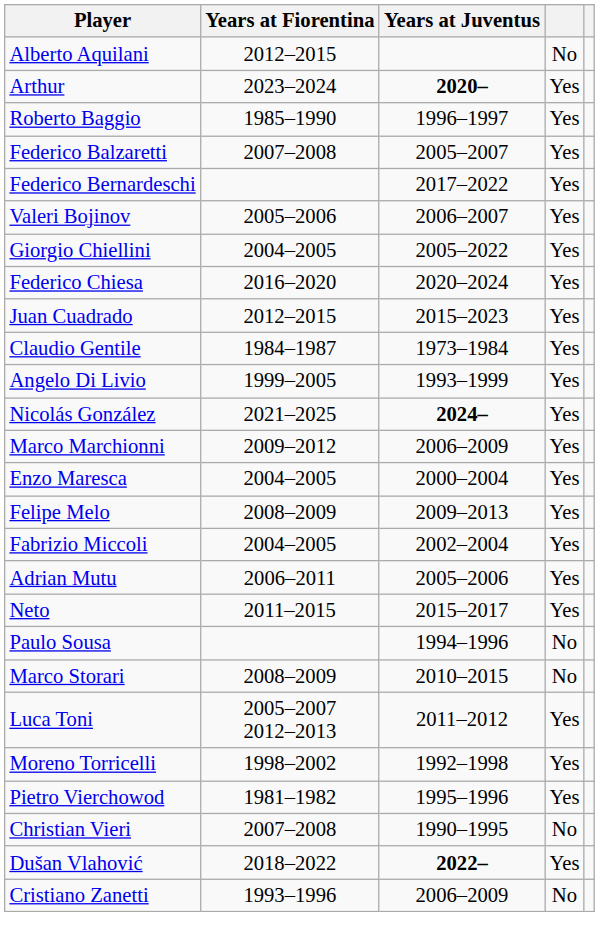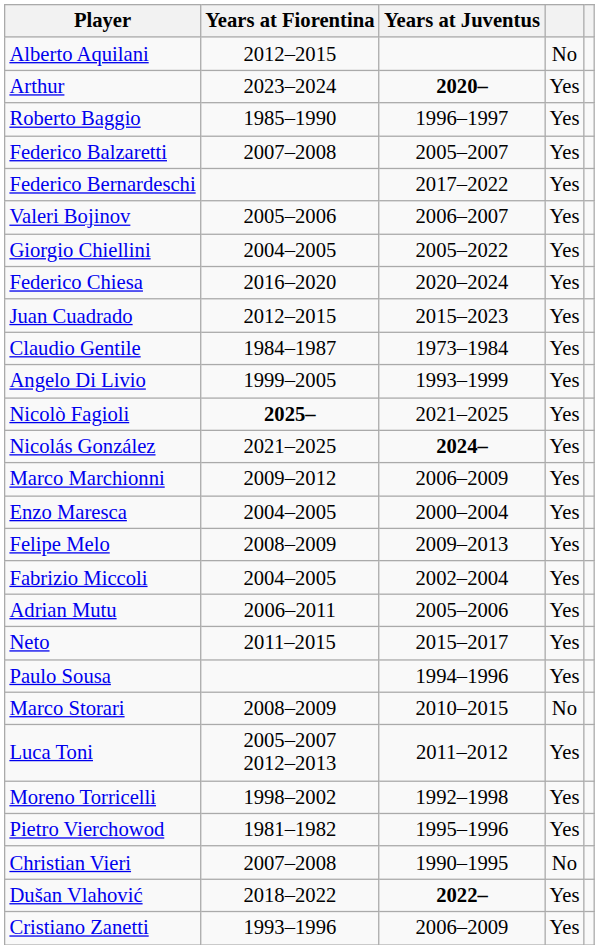 <table class="wikitable sortable " style=text-align:center font-size:85%;>
 <tr>
 <th scope="col">Player</th>
 <th scope="col">Years at Fiorentina</th>
 <th scope="col">Years at Juventus</th>
 <th scope="col"></th>
 <th scope="col" class="unsortable"></th>
 </tr>
 <tr>
 <td scope="row" align=left><a href='#'>Alberto Aquilani</a></td>
 <td>2012–2015</td>
 <td></td>
 <td>No</td>
 <td></td>
 </tr>
 <tr>
 <td scope="row" align=left><a href='#'>Arthur</a></td>
 <td>2023–2024</td>
 <td><strong>2020–</strong></td>
 <td>Yes</td>
 <td></td>
 </tr>
 <tr>
 <td scope="row" align=left><a href='#'>Roberto Baggio</a></td>
 <td>1985–1990</td>
 <td>1996–1997</td>
 <td>Yes</td>
 <td></td>
 </tr>
 <tr>
 <td scope="row" align=left><a href='#'>Federico Balzaretti</a></td>
 <td>2007–2008</td>
 <td>2005–2007</td>
 <td>Yes</td>
 <td></td>
 </tr>
 <tr>
 <td scope="row" align=left><a href='#'>Federico Bernardeschi</a></td>
 <td></td>
 <td>2017–2022</td>
 <td>Yes</td>
 <td></td>
 </tr>
 <tr>
 <td scope="row" align=left><a href='#'>Valeri Bojinov</a></td>
 <td>2005–2006</td>
 <td>2006–2007</td>
 <td>Yes</td>
 <td></td>
 </tr>
 <tr>
 <td scope="row" align=left><a href='#'>Giorgio Chiellini</a></td>
 <td>2004–2005</td>
 <td>2005–2022</td>
 <td>Yes</td>
 <td></td>
 </tr>
 <tr>
 <td scope="row" align=left><a href='#'>Federico Chiesa</a></td>
 <td>2016–2020</td>
 <td>2020–2024</td>
 <td>Yes</td>
 <td></td>
 </tr>
 <tr>
 <td scope="row" align=left><a href='#'>Juan Cuadrado</a></td>
 <td>2012–2015</td>
 <td>2015–2023</td>
 <td>Yes</td>
 <td></td>
 </tr>
 <tr>
 <td scope="row" align=left><a href='#'>Claudio Gentile</a></td>
 <td>1984–1987</td>
 <td>1973–1984</td>
 <td>Yes</td>
 <td></td>
 </tr>
 <tr>
 <td scope="row" align=left><a href='#'>Angelo Di Livio</a></td>
 <td>1999–2005</td>
 <td>1993–1999</td>
 <td>Yes</td>
 <td></td>
 </tr>
 <tr>
+<td scope="row" align=left><a href='#'>Nicolò Fagioli</a></td>
+<td><strong>2025–</strong></td>
+<td>2021–2025</td>
+<td>Yes</td>
+<td></td>
+</tr>
+<tr>
 <td scope="row" align=left><a href='#'>Nicolás González</a></td>
 <td>2021–2025</td>
 <td><strong>2024–</strong></td>
 <td>Yes</td>
 <td></td>
 </tr>
 <tr>
 <td scope="row" align=left><a href='#'>Marco Marchionni</a></td>
 <td>2009–2012</td>
 <td>2006–2009</td>
 <td>Yes</td>
 <td></td>
 </tr>
 <tr>
 <td scope="row" align=left><a href='#'>Enzo Maresca</a></td>
 <td>2004–2005</td>
 <td>2000–2004</td>
 <td>Yes</td>
 <td></td>
 </tr>
 <tr>
 <td scope="row" align=left><a href='#'>Felipe Melo</a></td>
 <td>2008–2009</td>
 <td>2009–2013</td>
 <td>Yes</td>
 <td></td>
 </tr>
 <tr>
 <td scope="row" align=left><a href='#'>Fabrizio Miccoli</a></td>
 <td>2004–2005</td>
 <td>2002–2004</td>
 <td>Yes</td>
 <td></td>
 </tr>
 <tr>
 <td scope="row" align=left><a href='#'>Adrian Mutu</a></td>
 <td>2006–2011</td>
 <td>2005–2006</td>
 <td>Yes</td>
 <td></td>
 </tr>
 <tr>
 <td scope="row" align=left><a href='#'>Neto</a></td>
 <td>2011–2015</td>
 <td>2015–2017</td>
 <td>Yes</td>
 <td></td>
 </tr>
 <tr>
 <td scope="row" align=left><a href='#'>Paulo Sousa</a></td>
 <td></td>
 <td>1994–1996</td>
-<td>No</td>
+<td>Yes</td>
 <td></td>
 </tr>
 <tr>
 <td scope="row" align=left><a href='#'>Marco Storari</a></td>
 <td>2008–2009</td>
 <td>2010–2015</td>
 <td>No</td>
 <td></td>
 </tr>
 <tr>
 <td scope="row" align=left><a href='#'>Luca Toni</a></td>
 <td>2005–2007<br>2012–2013</td>
 <td>2011–2012</td>
 <td>Yes</td>
 <td></td>
 </tr>
 <tr>
 <td scope="row" align=left><a href='#'>Moreno Torricelli</a></td>
 <td>1998–2002</td>
 <td>1992–1998</td>
 <td>Yes</td>
 <td></td>
 </tr>
 <tr>
 <td scope="row" align=left><a href='#'>Pietro Vierchowod</a></td>
 <td>1981–1982</td>
 <td>1995–1996</td>
 <td>Yes</td>
 <td></td>
 </tr>
 <tr>
 <td scope="row" align=left><a href='#'>Christian Vieri</a></td>
 <td>2007–2008</td>
 <td>1990–1995</td>
 <td>No</td>
 <td></td>
 </tr>
 <tr>
 <td scope="row" align=left><a href='#'>Dušan Vlahović</a></td>
 <td>2018–2022</td>
 <td><strong>2022–</strong></td>
 <td>Yes</td>
 <td></td>
 </tr>
 <tr>
 <td scope="row" align=left><a href='#'>Cristiano Zanetti</a></td>
 <td>1993–1996<br></td>
 <td>2006–2009</td>
-<td>No</td>
+<td>Yes</td>
 <td></td>
 </tr>
 </table>
